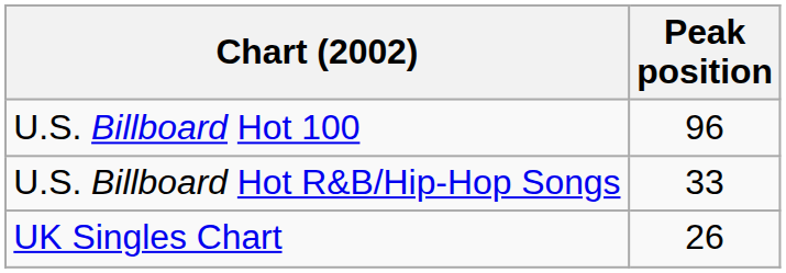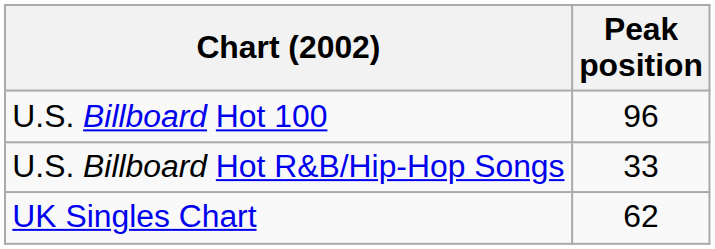 <table class="wikitable">
 <tr>
 <th>Chart (2002)</th>
 <th>Peak<br>position</th>
 </tr>
 <tr>
 <td>U.S. <em><a href='#'>Billboard</a></em> <a href='#'>Hot 100</a></td>
 <td align="center">96</td>
 </tr>
 <tr>
 <td>U.S. <em>Billboard</em> <a href='#'>Hot R&B/Hip-Hop Songs</a></td>
 <td align="center">33</td>
 </tr>
 <tr>
 <td><a href='#'>UK Singles Chart</a></td>
-<td align="center">26</td>
+<td align="center">62</td>
 </tr>
 </table>
